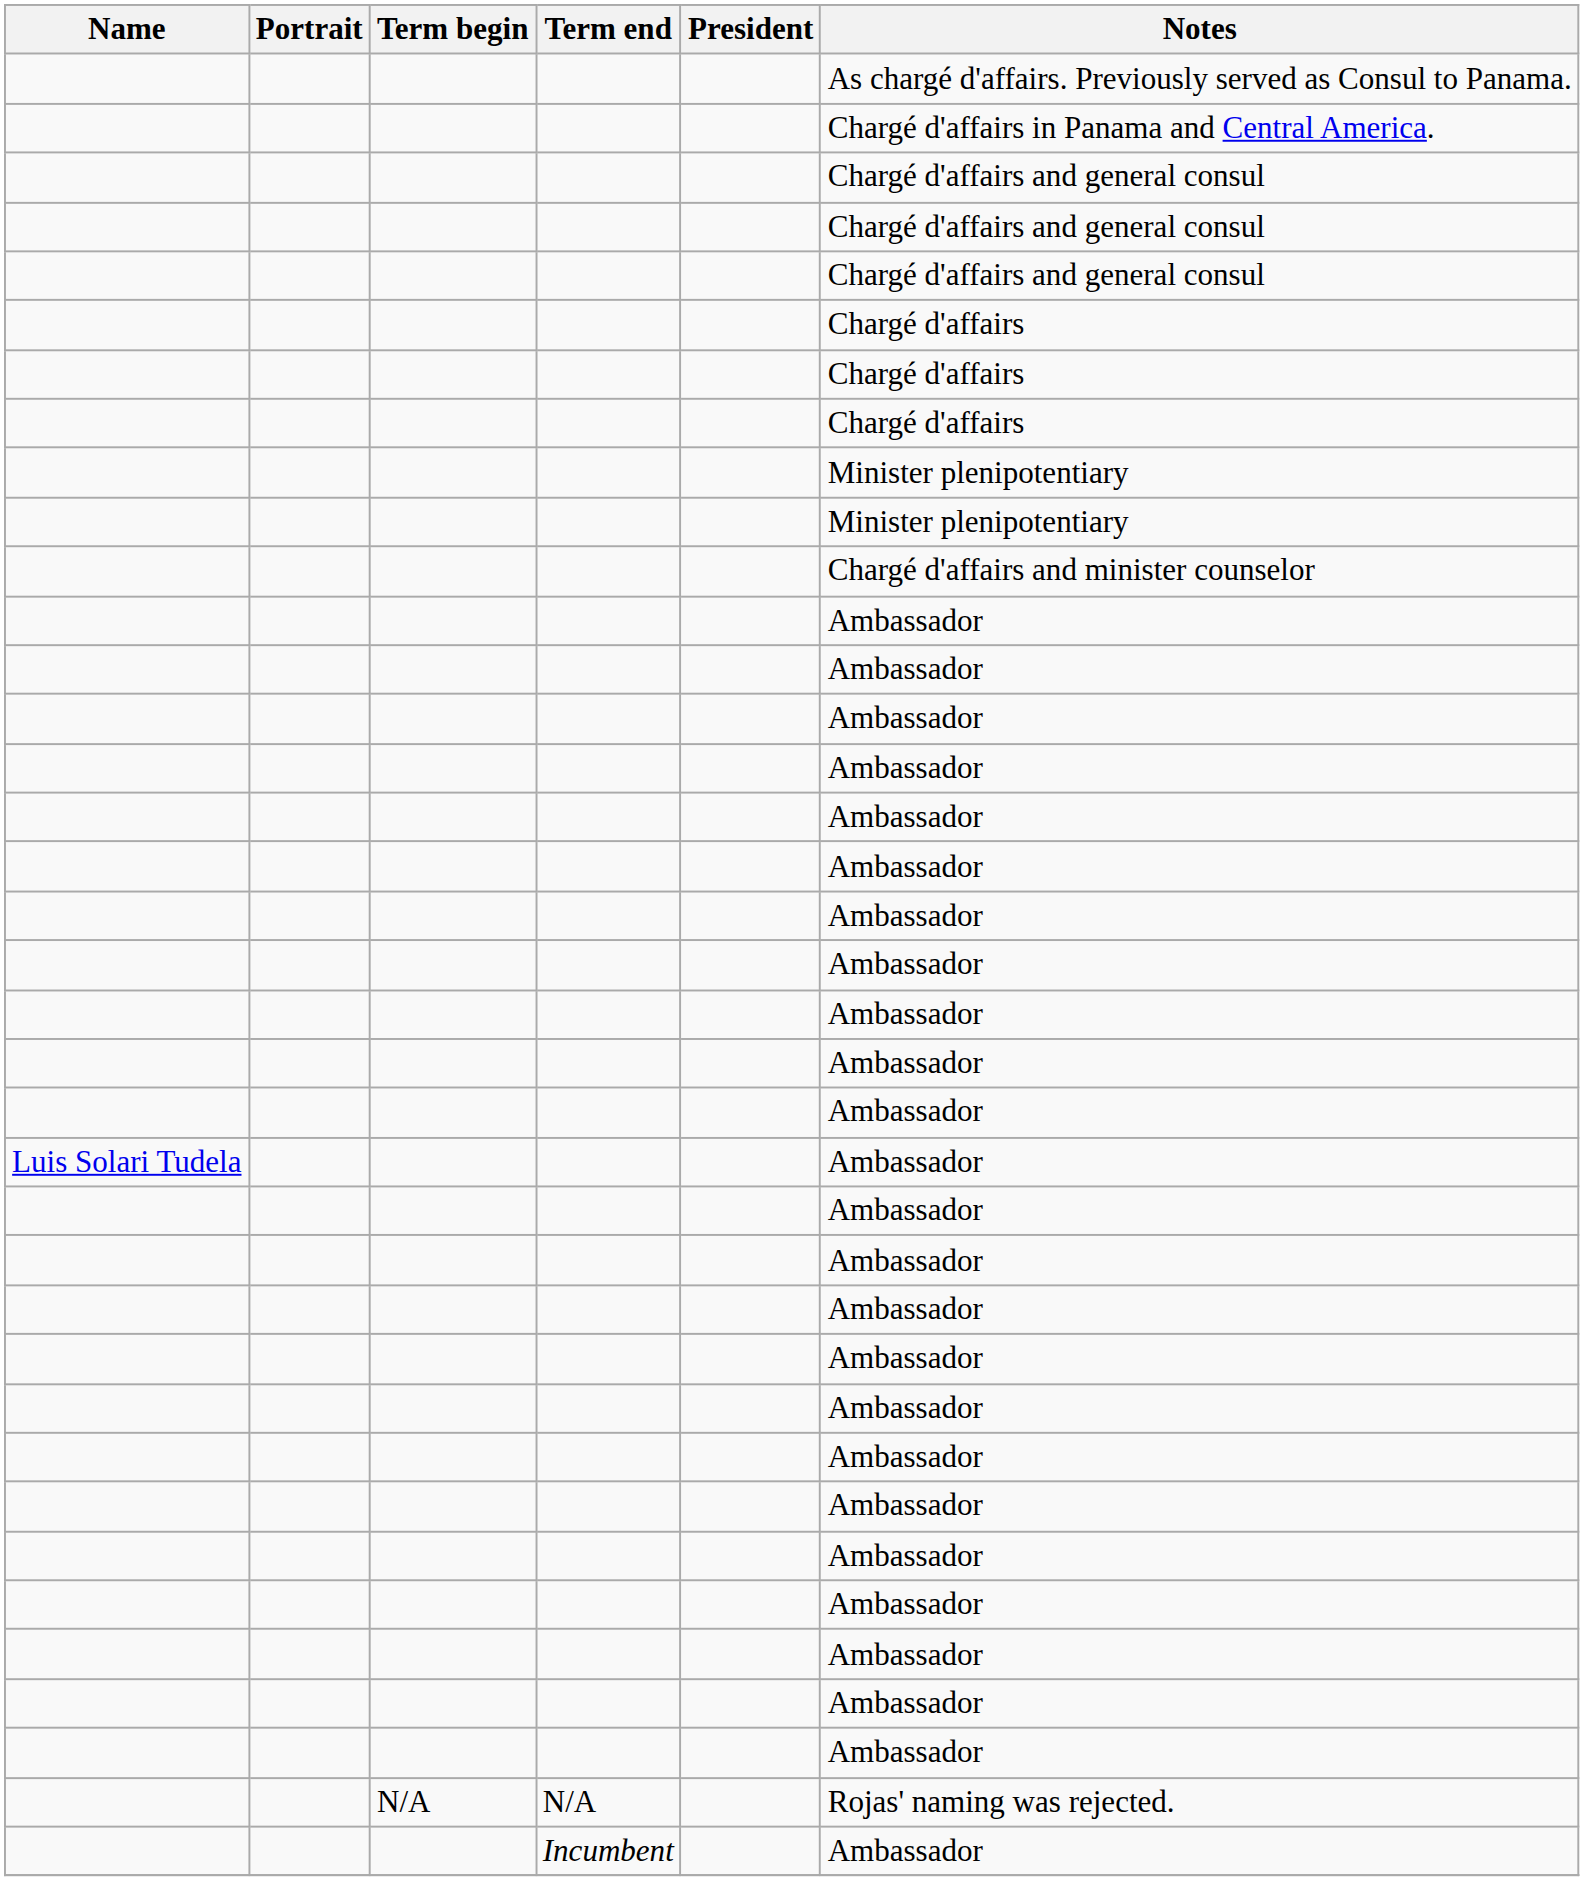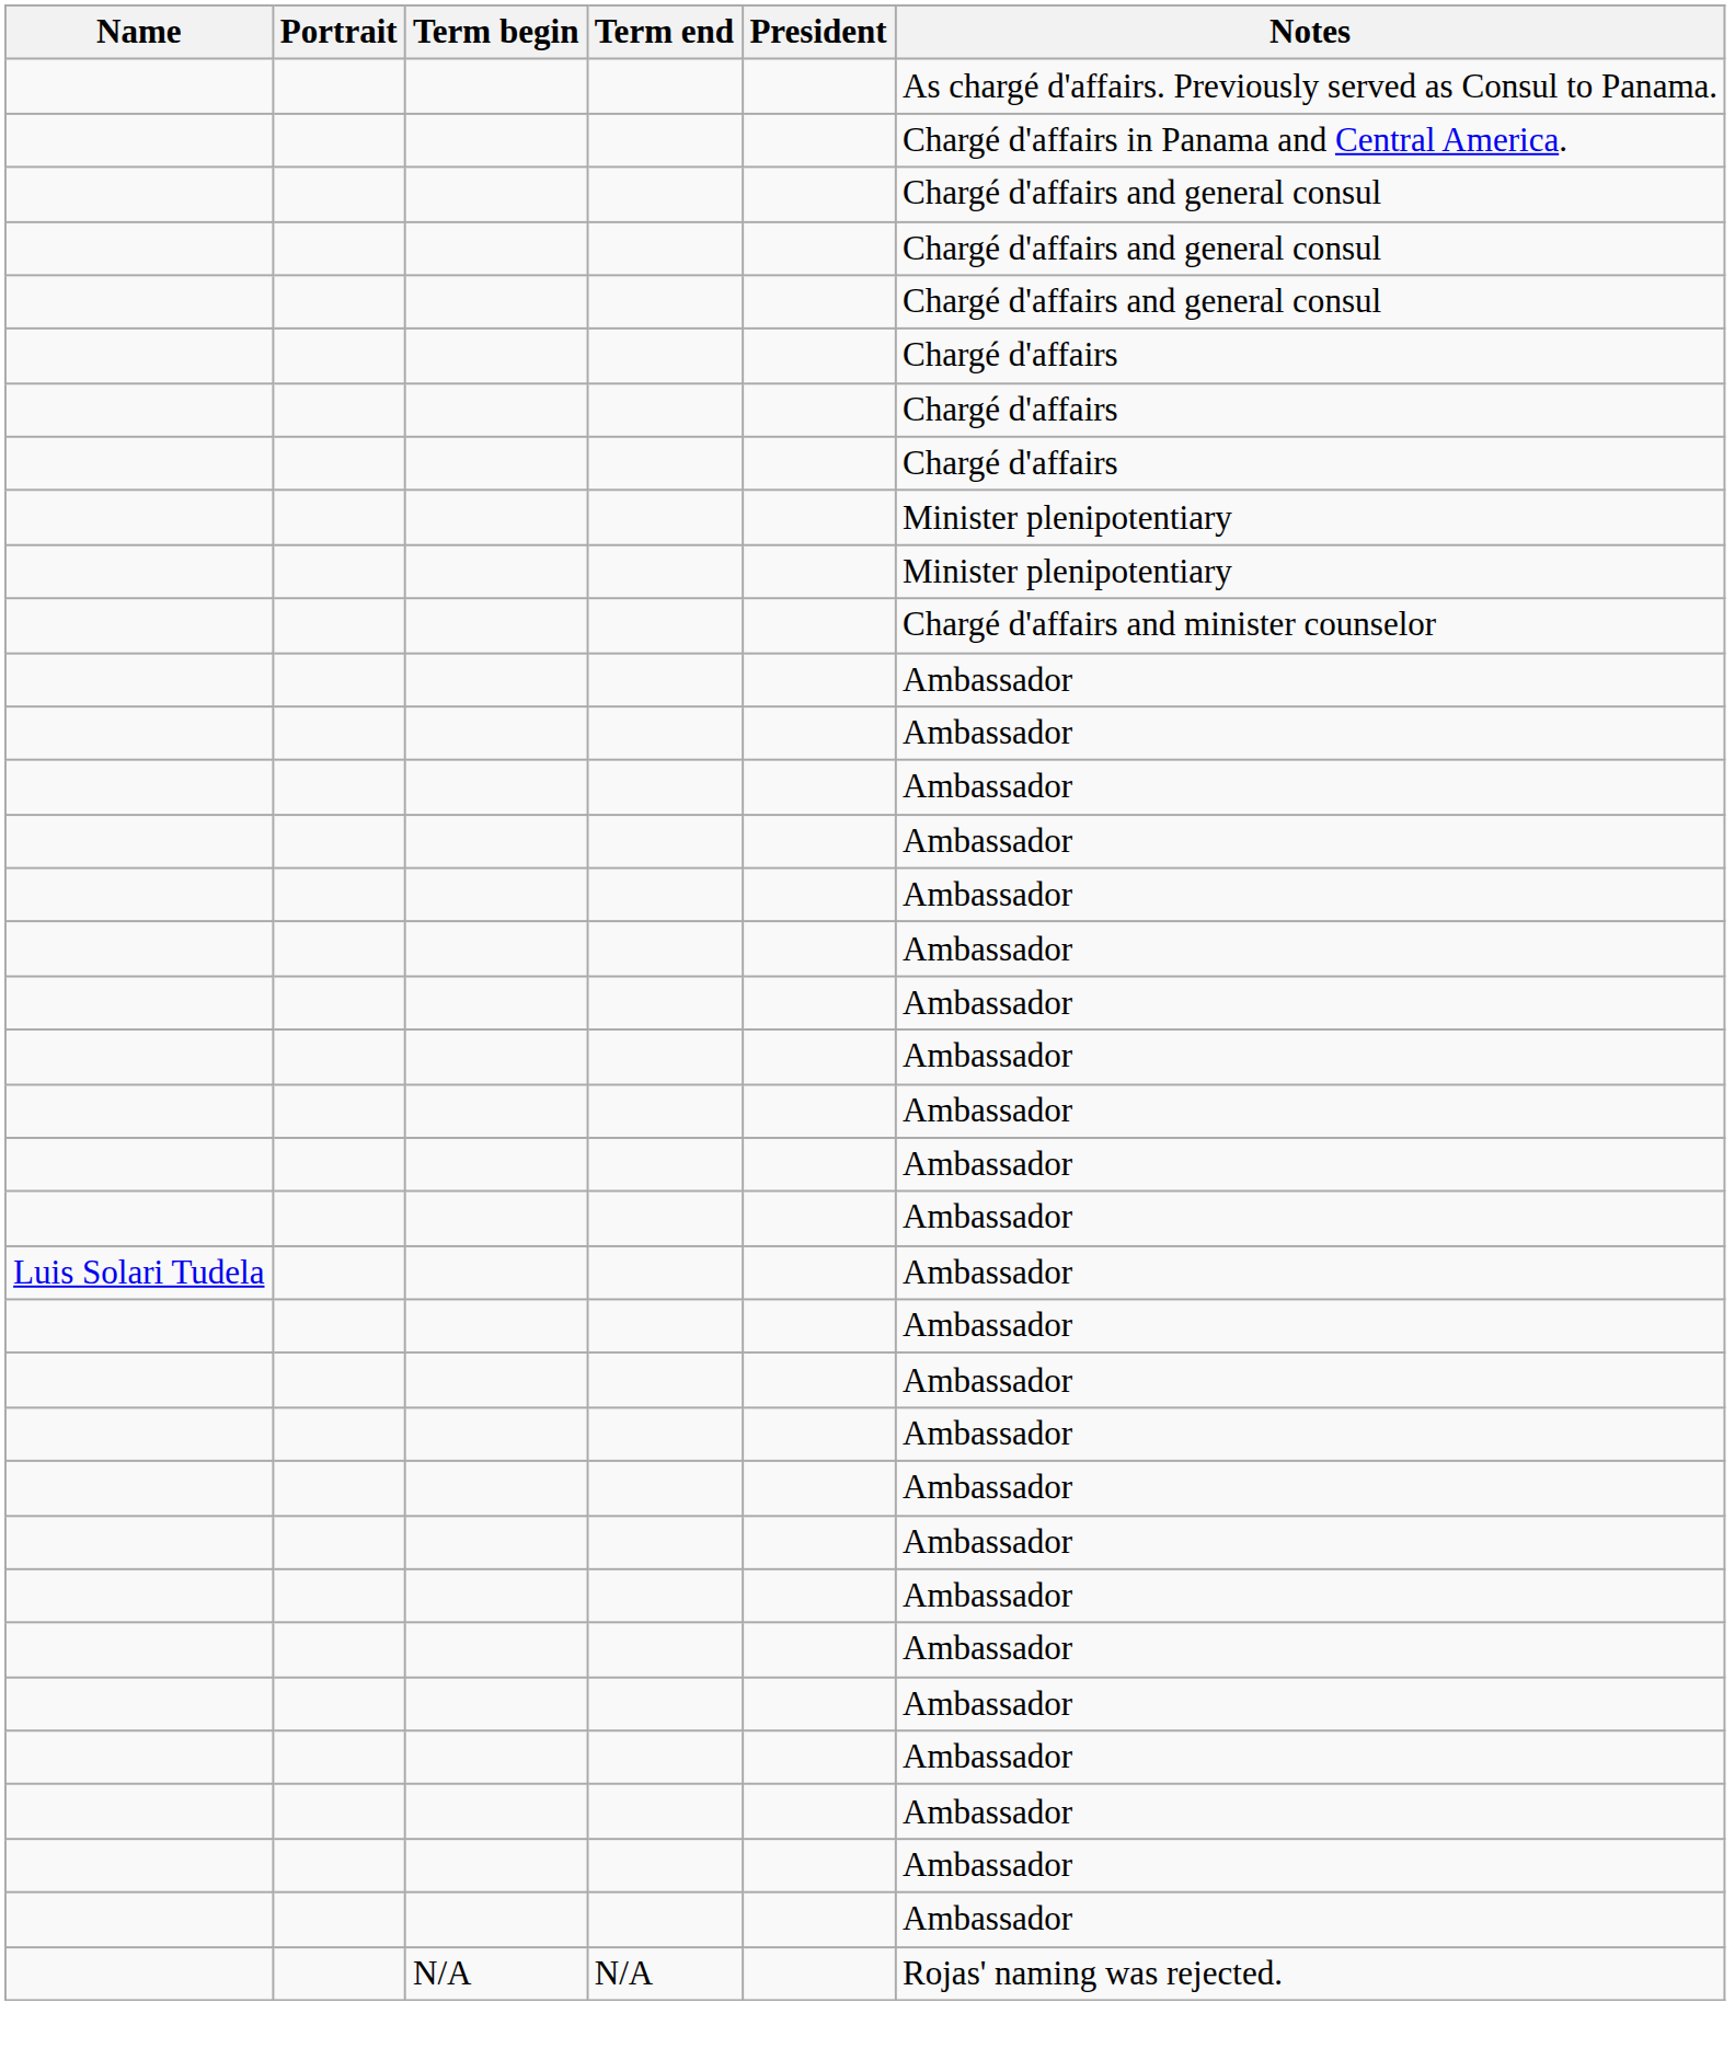 <table class="wikitable sortable"  text-align:center;">
 <tr>
 <th>Name</th>
 <th class="unsortable">Portrait</th>
 <th>Term begin</th>
 <th>Term end</th>
 <th>President</th>
 <th class="unsortable">Notes</th>
 </tr>
 <tr>
 <td></td>
 <td></td>
 <td></td>
 <td></td>
 <td></td>
 <td>As chargé d'affairs. Previously served as Consul to Panama.</td>
 </tr>
 <tr>
 <td></td>
 <td></td>
 <td></td>
 <td></td>
 <td></td>
 <td>Chargé d'affairs in Panama and <a href='#'>Central America</a>.</td>
 </tr>
 <tr>
 <td></td>
 <td></td>
 <td></td>
 <td></td>
 <td></td>
 <td>Chargé d'affairs and general consul</td>
 </tr>
 <tr>
 <td></td>
 <td></td>
 <td></td>
 <td></td>
 <td></td>
 <td>Chargé d'affairs and general consul</td>
 </tr>
 <tr>
 <td></td>
 <td></td>
 <td></td>
 <td></td>
 <td></td>
 <td>Chargé d'affairs and general consul</td>
 </tr>
 <tr>
 <td></td>
 <td></td>
 <td></td>
 <td></td>
 <td></td>
 <td>Chargé d'affairs</td>
 </tr>
 <tr>
 <td></td>
 <td></td>
 <td></td>
 <td></td>
 <td></td>
 <td>Chargé d'affairs</td>
 </tr>
 <tr>
 <td></td>
 <td></td>
 <td></td>
 <td></td>
 <td></td>
 <td>Chargé d'affairs</td>
 </tr>
 <tr>
 <td></td>
 <td></td>
 <td></td>
 <td></td>
 <td></td>
 <td>Minister plenipotentiary</td>
 </tr>
 <tr>
 <td></td>
 <td></td>
 <td></td>
 <td></td>
 <td></td>
 <td>Minister plenipotentiary</td>
 </tr>
 <tr>
 <td></td>
 <td></td>
 <td></td>
 <td></td>
 <td></td>
 <td>Chargé d'affairs and minister counselor</td>
 </tr>
 <tr>
 <td></td>
 <td></td>
 <td></td>
 <td></td>
 <td></td>
 <td>Ambassador</td>
 </tr>
 <tr>
 <td></td>
 <td></td>
 <td></td>
 <td></td>
 <td></td>
 <td>Ambassador</td>
 </tr>
 <tr>
 <td></td>
 <td></td>
 <td></td>
 <td></td>
 <td></td>
 <td>Ambassador</td>
 </tr>
 <tr>
 <td></td>
 <td></td>
 <td></td>
 <td></td>
 <td></td>
 <td>Ambassador</td>
 </tr>
 <tr>
 <td></td>
 <td></td>
 <td></td>
 <td></td>
 <td></td>
 <td>Ambassador</td>
 </tr>
 <tr>
 <td></td>
 <td></td>
 <td></td>
 <td></td>
 <td></td>
 <td>Ambassador</td>
 </tr>
 <tr>
 <td></td>
 <td></td>
 <td></td>
 <td></td>
 <td></td>
 <td>Ambassador</td>
 </tr>
 <tr>
 <td></td>
 <td></td>
 <td></td>
 <td></td>
 <td></td>
 <td>Ambassador</td>
 </tr>
 <tr>
 <td></td>
 <td></td>
 <td></td>
 <td></td>
 <td></td>
 <td>Ambassador</td>
 </tr>
 <tr>
 <td></td>
 <td></td>
 <td></td>
 <td></td>
 <td></td>
 <td>Ambassador</td>
 </tr>
 <tr>
 <td></td>
 <td></td>
 <td></td>
 <td></td>
 <td></td>
 <td>Ambassador</td>
 </tr>
 <tr>
 <td><a href='#'>Luis Solari Tudela</a></td>
 <td></td>
 <td></td>
 <td></td>
 <td></td>
 <td>Ambassador</td>
 </tr>
 <tr>
 <td></td>
 <td></td>
 <td></td>
 <td></td>
 <td></td>
 <td>Ambassador</td>
 </tr>
 <tr>
 <td></td>
 <td></td>
 <td></td>
 <td></td>
 <td></td>
 <td>Ambassador</td>
 </tr>
 <tr>
 <td></td>
 <td></td>
 <td></td>
 <td></td>
 <td></td>
 <td>Ambassador</td>
 </tr>
 <tr>
 <td></td>
 <td></td>
 <td></td>
 <td></td>
 <td></td>
 <td>Ambassador</td>
 </tr>
 <tr>
 <td></td>
 <td></td>
 <td></td>
 <td></td>
 <td></td>
 <td>Ambassador</td>
 </tr>
 <tr>
 <td></td>
 <td></td>
 <td></td>
 <td></td>
 <td></td>
 <td>Ambassador</td>
 </tr>
 <tr>
 <td></td>
 <td></td>
 <td></td>
 <td></td>
 <td></td>
 <td>Ambassador</td>
 </tr>
 <tr>
 <td></td>
 <td></td>
 <td></td>
 <td></td>
 <td></td>
 <td>Ambassador</td>
 </tr>
 <tr>
 <td></td>
 <td></td>
 <td></td>
 <td></td>
 <td></td>
 <td>Ambassador</td>
 </tr>
 <tr>
 <td></td>
 <td></td>
 <td></td>
 <td></td>
 <td></td>
 <td>Ambassador</td>
 </tr>
 <tr>
 <td></td>
 <td></td>
 <td></td>
 <td></td>
 <td></td>
 <td>Ambassador</td>
 </tr>
 <tr>
 <td></td>
 <td></td>
 <td></td>
 <td></td>
 <td></td>
 <td>Ambassador</td>
 </tr>
 <tr>
 <td></td>
 <td></td>
 <td>N/A</td>
 <td>N/A</td>
 <td></td>
 <td>Rojas' naming was rejected.</td>
 </tr>
 <tr>
-<td></td>
-<td></td>
-<td></td>
-<td><em>Incumbent</em></td>
-<td></td>
-<td>Ambassador</td>
-</tr>
-<tr>
 </tr>
 </table>
